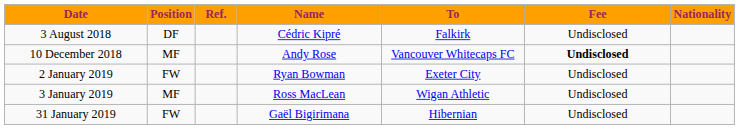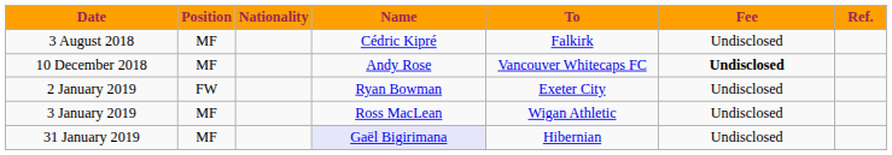 <table class="wikitable"  style="text-align:center; font-size:90%; ">
 <tr>
 <th style="background:#ffa000; color:#98285c; width:200px;">Date</th>
 <th style="background:#ffa000; color:#98285c; width:50px;">Position</th>
-<th style="background:#ffa000; color:#98285c; width:50px;">Ref.</th>
+<th style="background:#ffa000; color:#98285c; width:50px;">Nationality</th>
 <th style="background:#ffa000; color:#98285c; width:200px;">Name</th>
 <th style="background:#ffa000; color:#98285c; width:200px;">To</th>
 <th style="background:#ffa000; color:#98285c; width:200px;">Fee</th>
-<th style="background:#ffa000; color:#98285c; width:50px;">Nationality</th>
+<th style="background:#ffa000; color:#98285c; width:50px;">Ref.</th>
 </tr>
 <tr>
 <td>3 August 2018</td>
-<td>DF</td>
+<td>MF</td>
 <td></td>
 <td><a href='#'>Cédric Kipré</a></td>
 <td><a href='#'>Falkirk</a></td>
 <td>Undisclosed</td>
 <td></td>
 </tr>
 <tr>
 <td>10 December 2018</td>
 <td>MF</td>
 <td></td>
 <td><a href='#'>Andy Rose</a></td>
 <td><a href='#'>Vancouver Whitecaps FC</a></td>
 <td><strong>Undisclosed</strong></td>
 <td></td>
 </tr>
 <tr>
 <td>2 January 2019</td>
 <td>FW</td>
 <td></td>
 <td><a href='#'>Ryan Bowman</a></td>
 <td><a href='#'>Exeter City</a></td>
 <td>Undisclosed</td>
 <td></td>
 </tr>
 <tr>
 <td>3 January 2019</td>
 <td>MF</td>
 <td></td>
 <td><a href='#'>Ross MacLean</a></td>
 <td><a href='#'>Wigan Athletic</a></td>
 <td>Undisclosed</td>
 <td></td>
 </tr>
 <tr>
 <td>31 January 2019</td>
-<td>FW</td>
+<td>MF</td>
 <td></td>
-<td><a href='#'>Gaël Bigirimana</a></td>
+<td style="background: lavender;"><a href='#'>Gaël Bigirimana</a></td>
 <td><a href='#'>Hibernian</a></td>
 <td>Undisclosed</td>
 <td></td>
 </tr>
 </table>
